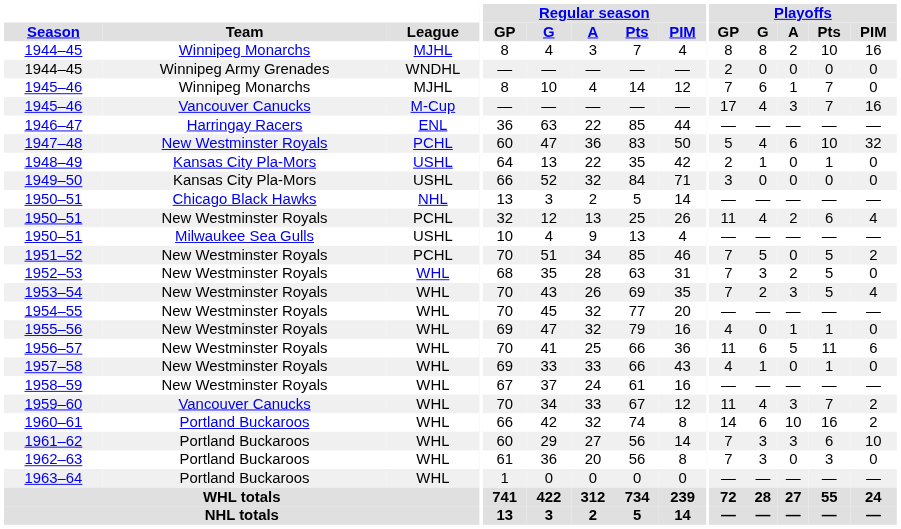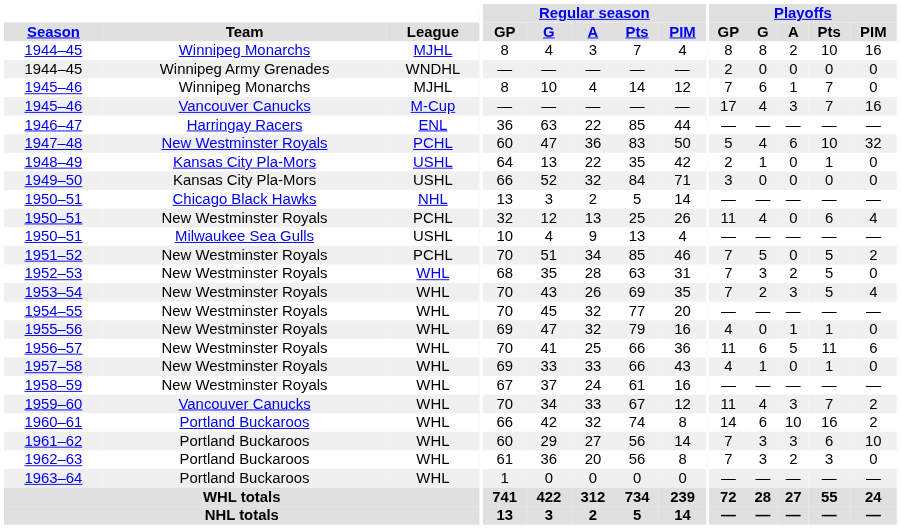 <table border="0" cellpadding="1" cellspacing="0" style="text-align:center; width:60em">
 <tr bgcolor="#e0e0e0">
 <th colspan="3" bgcolor="#ffffff"></th>
 <th rowspan="100" bgcolor="#ffffff"></th>
 <th colspan="5"><a href='#'>Regular season</a></th>
 <th rowspan="100" bgcolor="#ffffff"></th>
 <th colspan="5"><a href='#'>Playoffs</a></th>
 </tr>
 <tr bgcolor="#e0e0e0">
 <th><a href='#'>Season</a></th>
 <th>Team</th>
 <th>League</th>
 <th>GP</th>
 <th><a href='#'>G</a></th>
 <th><a href='#'>A</a></th>
 <th><a href='#'>Pts</a></th>
 <th><a href='#'>PIM</a></th>
 <th>GP</th>
 <th>G</th>
 <th>A</th>
 <th>Pts</th>
 <th>PIM</th>
 </tr>
 <tr>
 <td><a href='#'>1944–45</a></td>
 <td><a href='#'>Winnipeg Monarchs</a></td>
 <td><a href='#'>MJHL</a></td>
 <td>8</td>
 <td>4</td>
 <td>3</td>
 <td>7</td>
 <td>4</td>
 <td>8</td>
 <td>8</td>
 <td>2</td>
 <td>10</td>
 <td>16</td>
 </tr>
 <tr bgcolor="#f0f0f0">
 <td>1944–45</td>
 <td>Winnipeg Army Grenades</td>
 <td>WNDHL</td>
 <td>—</td>
 <td>—</td>
 <td>—</td>
 <td>—</td>
 <td>—</td>
 <td>2</td>
 <td>0</td>
 <td>0</td>
 <td>0</td>
 <td>0</td>
 </tr>
 <tr>
 <td><a href='#'>1945–46</a></td>
 <td>Winnipeg Monarchs</td>
 <td>MJHL</td>
 <td>8</td>
 <td>10</td>
 <td>4</td>
 <td>14</td>
 <td>12</td>
 <td>7</td>
 <td>6</td>
 <td>1</td>
 <td>7</td>
 <td>0</td>
 </tr>
 <tr bgcolor="#f0f0f0">
 <td><a href='#'>1945–46</a></td>
 <td><a href='#'>Vancouver Canucks</a></td>
 <td><a href='#'>M-Cup</a></td>
 <td>—</td>
 <td>—</td>
 <td>—</td>
 <td>—</td>
 <td>—</td>
 <td>17</td>
 <td>4</td>
 <td>3</td>
 <td>7</td>
 <td>16</td>
 </tr>
 <tr>
 <td><a href='#'>1946–47</a></td>
 <td><a href='#'>Harringay Racers</a></td>
 <td><a href='#'>ENL</a></td>
 <td>36</td>
 <td>63</td>
 <td>22</td>
 <td>85</td>
 <td>44</td>
 <td>—</td>
 <td>—</td>
 <td>—</td>
 <td>—</td>
 <td>—</td>
 </tr>
 <tr bgcolor="#f0f0f0">
 <td><a href='#'>1947–48</a></td>
 <td><a href='#'>New Westminster Royals</a></td>
 <td><a href='#'>PCHL</a></td>
 <td>60</td>
 <td>47</td>
 <td>36</td>
 <td>83</td>
 <td>50</td>
 <td>5</td>
 <td>4</td>
 <td>6</td>
 <td>10</td>
 <td>32</td>
 </tr>
 <tr>
 <td><a href='#'>1948–49</a></td>
 <td><a href='#'>Kansas City Pla-Mors</a></td>
 <td><a href='#'>USHL</a></td>
 <td>64</td>
 <td>13</td>
 <td>22</td>
 <td>35</td>
 <td>42</td>
 <td>2</td>
 <td>1</td>
 <td>0</td>
 <td>1</td>
 <td>0</td>
 </tr>
 <tr bgcolor="#f0f0f0">
 <td><a href='#'>1949–50</a></td>
 <td>Kansas City Pla-Mors</td>
 <td>USHL</td>
 <td>66</td>
 <td>52</td>
 <td>32</td>
 <td>84</td>
 <td>71</td>
 <td>3</td>
 <td>0</td>
 <td>0</td>
 <td>0</td>
 <td>0</td>
 </tr>
 <tr>
 <td><a href='#'>1950–51</a></td>
 <td><a href='#'>Chicago Black Hawks</a></td>
 <td><a href='#'>NHL</a></td>
 <td>13</td>
 <td>3</td>
 <td>2</td>
 <td>5</td>
 <td>14</td>
 <td>—</td>
 <td>—</td>
 <td>—</td>
 <td>—</td>
 <td>—</td>
 </tr>
 <tr bgcolor="#f0f0f0">
 <td><a href='#'>1950–51</a></td>
 <td>New Westminster Royals</td>
 <td>PCHL</td>
 <td>32</td>
 <td>12</td>
 <td>13</td>
 <td>25</td>
 <td>26</td>
 <td>11</td>
 <td>4</td>
-<td>2</td>
+<td>0</td>
 <td>6</td>
 <td>4</td>
 </tr>
 <tr>
 <td><a href='#'>1950–51</a></td>
 <td><a href='#'>Milwaukee Sea Gulls</a></td>
 <td>USHL</td>
 <td>10</td>
 <td>4</td>
 <td>9</td>
 <td>13</td>
 <td>4</td>
 <td>—</td>
 <td>—</td>
 <td>—</td>
 <td>—</td>
 <td>—</td>
 </tr>
 <tr bgcolor="#f0f0f0">
 <td><a href='#'>1951–52</a></td>
 <td>New Westminster Royals</td>
 <td>PCHL</td>
 <td>70</td>
 <td>51</td>
 <td>34</td>
 <td>85</td>
 <td>46</td>
 <td>7</td>
 <td>5</td>
 <td>0</td>
 <td>5</td>
 <td>2</td>
 </tr>
 <tr>
 <td><a href='#'>1952–53</a></td>
 <td>New Westminster Royals</td>
 <td><a href='#'>WHL</a></td>
 <td>68</td>
 <td>35</td>
 <td>28</td>
 <td>63</td>
 <td>31</td>
 <td>7</td>
 <td>3</td>
 <td>2</td>
 <td>5</td>
 <td>0</td>
 </tr>
 <tr bgcolor="#f0f0f0">
 <td><a href='#'>1953–54</a></td>
 <td>New Westminster Royals</td>
 <td>WHL</td>
 <td>70</td>
 <td>43</td>
 <td>26</td>
 <td>69</td>
 <td>35</td>
 <td>7</td>
 <td>2</td>
 <td>3</td>
 <td>5</td>
 <td>4</td>
 </tr>
 <tr>
 <td><a href='#'>1954–55</a></td>
 <td>New Westminster Royals</td>
 <td>WHL</td>
 <td>70</td>
 <td>45</td>
 <td>32</td>
 <td>77</td>
 <td>20</td>
 <td>—</td>
 <td>—</td>
 <td>—</td>
 <td>—</td>
 <td>—</td>
 </tr>
 <tr bgcolor="#f0f0f0">
 <td><a href='#'>1955–56</a></td>
 <td>New Westminster Royals</td>
 <td>WHL</td>
 <td>69</td>
 <td>47</td>
 <td>32</td>
 <td>79</td>
 <td>16</td>
 <td>4</td>
 <td>0</td>
 <td>1</td>
 <td>1</td>
 <td>0</td>
 </tr>
 <tr>
 <td><a href='#'>1956–57</a></td>
 <td>New Westminster Royals</td>
 <td>WHL</td>
 <td>70</td>
 <td>41</td>
 <td>25</td>
 <td>66</td>
 <td>36</td>
 <td>11</td>
 <td>6</td>
 <td>5</td>
 <td>11</td>
 <td>6</td>
 </tr>
 <tr bgcolor="#f0f0f0">
 <td><a href='#'>1957–58</a></td>
 <td>New Westminster Royals</td>
 <td>WHL</td>
 <td>69</td>
 <td>33</td>
 <td>33</td>
 <td>66</td>
 <td>43</td>
 <td>4</td>
 <td>1</td>
 <td>0</td>
 <td>1</td>
 <td>0</td>
 </tr>
 <tr>
 <td><a href='#'>1958–59</a></td>
 <td>New Westminster Royals</td>
 <td>WHL</td>
 <td>67</td>
 <td>37</td>
 <td>24</td>
 <td>61</td>
 <td>16</td>
 <td>—</td>
 <td>—</td>
 <td>—</td>
 <td>—</td>
 <td>—</td>
 </tr>
 <tr bgcolor="#f0f0f0">
 <td><a href='#'>1959–60</a></td>
 <td><a href='#'>Vancouver Canucks</a></td>
 <td>WHL</td>
 <td>70</td>
 <td>34</td>
 <td>33</td>
 <td>67</td>
 <td>12</td>
 <td>11</td>
 <td>4</td>
 <td>3</td>
 <td>7</td>
 <td>2</td>
 </tr>
 <tr>
 <td><a href='#'>1960–61</a></td>
 <td><a href='#'>Portland Buckaroos</a></td>
 <td>WHL</td>
 <td>66</td>
 <td>42</td>
 <td>32</td>
 <td>74</td>
 <td>8</td>
 <td>14</td>
 <td>6</td>
 <td>10</td>
 <td>16</td>
 <td>2</td>
 </tr>
 <tr bgcolor="#f0f0f0">
 <td><a href='#'>1961–62</a></td>
 <td>Portland Buckaroos</td>
 <td>WHL</td>
 <td>60</td>
 <td>29</td>
 <td>27</td>
 <td>56</td>
 <td>14</td>
 <td>7</td>
 <td>3</td>
 <td>3</td>
 <td>6</td>
 <td>10</td>
 </tr>
 <tr>
 <td><a href='#'>1962–63</a></td>
 <td>Portland Buckaroos</td>
 <td>WHL</td>
 <td>61</td>
 <td>36</td>
 <td>20</td>
 <td>56</td>
 <td>8</td>
 <td>7</td>
 <td>3</td>
-<td>0</td>
+<td>2</td>
 <td>3</td>
 <td>0</td>
 </tr>
 <tr bgcolor="#f0f0f0">
 <td><a href='#'>1963–64</a></td>
 <td>Portland Buckaroos</td>
 <td>WHL</td>
 <td>1</td>
 <td>0</td>
 <td>0</td>
 <td>0</td>
 <td>0</td>
 <td>—</td>
 <td>—</td>
 <td>—</td>
 <td>—</td>
 <td>—</td>
 </tr>
 <tr bgcolor="#e0e0e0">
 <th colspan="3">WHL totals</th>
 <th>741</th>
 <th>422</th>
 <th>312</th>
 <th>734</th>
 <th>239</th>
 <th>72</th>
 <th>28</th>
 <th>27</th>
 <th>55</th>
 <th>24</th>
 </tr>
 <tr bgcolor="#e0e0e0">
 <th colspan="3">NHL totals</th>
 <th>13</th>
 <th>3</th>
 <th>2</th>
 <th>5</th>
 <th>14</th>
 <th>—</th>
 <th>—</th>
 <th>—</th>
 <th>—</th>
 <th>—</th>
 </tr>
 </table>
